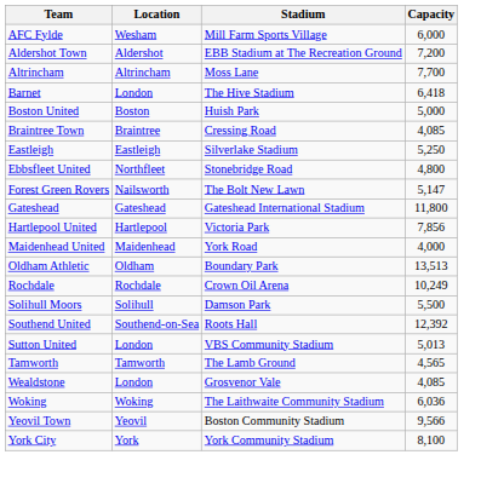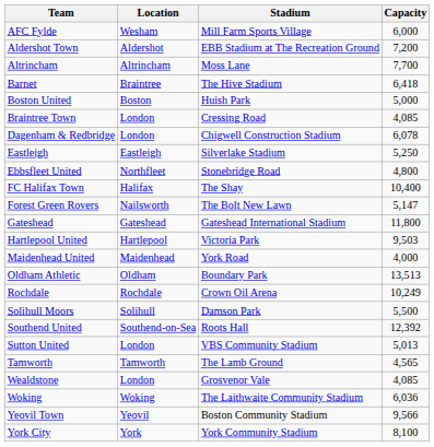 <table class="wikitable sortable">
 <tr>
 <th>Team</th>
 <th>Location</th>
 <th>Stadium</th>
 <th>Capacity</th>
 </tr>
 <tr>
 <td><a href='#'>AFC Fylde</a></td>
 <td><a href='#'>Wesham</a></td>
 <td><a href='#'>Mill Farm Sports Village</a></td>
 <td align="center">6,000</td>
 </tr>
 <tr>
 <td><a href='#'>Aldershot Town</a></td>
 <td><a href='#'>Aldershot</a></td>
 <td><a href='#'>EBB Stadium at The Recreation Ground</a></td>
 <td align="center">7,200</td>
 </tr>
 <tr>
 <td><a href='#'>Altrincham</a></td>
 <td><a href='#'>Altrincham</a></td>
 <td><a href='#'>Moss Lane</a></td>
 <td align="center">7,700</td>
 </tr>
 <tr>
 <td><a href='#'>Barnet</a></td>
-<td><a href='#'>London</a> </td>
+<td><a href='#'>Braintree</a></td>
 <td><a href='#'>The Hive Stadium</a></td>
 <td align="center">6,418</td>
 </tr>
 <tr>
 <td><a href='#'>Boston United</a></td>
 <td><a href='#'>Boston</a></td>
 <td><a href='#'>Huish Park</a></td>
 <td align="center">5,000</td>
 </tr>
 <tr>
 <td><a href='#'>Braintree Town</a></td>
-<td><a href='#'>Braintree</a></td>
+<td><a href='#'>London</a> </td>
 <td><a href='#'>Cressing Road</a></td>
 <td align="center">4,085</td>
+</tr>
+<tr>
+<td><a href='#'>Dagenham & Redbridge</a></td>
+<td><a href='#'>London</a> </td>
+<td><a href='#'>Chigwell Construction Stadium</a></td>
+<td align="center">6,078</td>
 </tr>
 <tr>
 <td><a href='#'>Eastleigh</a></td>
 <td><a href='#'>Eastleigh</a></td>
 <td><a href='#'>Silverlake Stadium</a></td>
 <td align="center">5,250</td>
 </tr>
 <tr>
 <td><a href='#'>Ebbsfleet United</a></td>
 <td><a href='#'>Northfleet</a></td>
 <td><a href='#'>Stonebridge Road</a></td>
 <td align="center">4,800</td>
+</tr>
+<tr>
+<td><a href='#'>FC Halifax Town</a></td>
+<td><a href='#'>Halifax</a></td>
+<td><a href='#'>The Shay</a></td>
+<td align="center">10,400</td>
 </tr>
 <tr>
 <td><a href='#'>Forest Green Rovers</a></td>
 <td><a href='#'>Nailsworth</a></td>
 <td><a href='#'>The Bolt New Lawn</a></td>
 <td align="center">5,147</td>
 </tr>
 <tr>
 <td><a href='#'>Gateshead</a></td>
 <td><a href='#'>Gateshead</a></td>
 <td><a href='#'>Gateshead International Stadium</a></td>
 <td align="center">11,800</td>
 </tr>
 <tr>
 <td><a href='#'>Hartlepool United</a></td>
 <td><a href='#'>Hartlepool</a></td>
 <td><a href='#'>Victoria Park</a></td>
-<td align="center">7,856</td>
+<td align="center">9,503</td>
 </tr>
 <tr>
 <td><a href='#'>Maidenhead United</a></td>
 <td><a href='#'>Maidenhead</a></td>
 <td><a href='#'>York Road</a></td>
 <td align="center">4,000</td>
 </tr>
 <tr>
 <td><a href='#'>Oldham Athletic</a></td>
 <td><a href='#'>Oldham</a></td>
 <td><a href='#'>Boundary Park</a></td>
 <td align="center">13,513</td>
 </tr>
 <tr>
 <td><a href='#'>Rochdale</a></td>
 <td><a href='#'>Rochdale</a></td>
 <td><a href='#'>Crown Oil Arena</a></td>
 <td align="center">10,249</td>
 </tr>
 <tr>
 <td><a href='#'>Solihull Moors</a></td>
 <td><a href='#'>Solihull</a></td>
 <td><a href='#'>Damson Park</a></td>
 <td align="center">5,500</td>
 </tr>
 <tr>
 <td><a href='#'>Southend United</a></td>
 <td><a href='#'>Southend-on-Sea</a></td>
 <td><a href='#'>Roots Hall</a></td>
 <td align="center">12,392</td>
 </tr>
 <tr>
 <td><a href='#'>Sutton United</a></td>
 <td><a href='#'>London</a> </td>
 <td><a href='#'>VBS Community Stadium</a></td>
 <td align="center">5,013</td>
 </tr>
 <tr>
 <td><a href='#'>Tamworth</a></td>
 <td><a href='#'>Tamworth</a></td>
 <td><a href='#'>The Lamb Ground</a></td>
 <td align="center">4,565</td>
 </tr>
 <tr>
 <td><a href='#'>Wealdstone</a></td>
 <td><a href='#'>London</a> </td>
 <td><a href='#'>Grosvenor Vale</a></td>
 <td align="center">4,085</td>
 </tr>
 <tr>
 <td><a href='#'>Woking</a></td>
 <td><a href='#'>Woking</a></td>
 <td><a href='#'>The Laithwaite Community Stadium</a></td>
 <td align="center">6,036</td>
 </tr>
 <tr>
 <td><a href='#'>Yeovil Town</a></td>
 <td><a href='#'>Yeovil</a></td>
 <td>Boston Community Stadium</td>
 <td align="center">9,566</td>
 </tr>
 <tr>
 <td><a href='#'>York City</a></td>
 <td><a href='#'>York</a></td>
 <td><a href='#'>York Community Stadium</a></td>
 <td align="center">8,100</td>
 </tr>
 </table>
